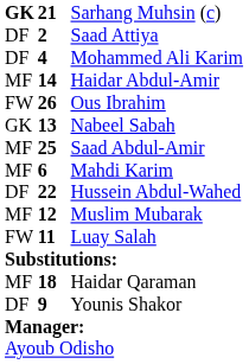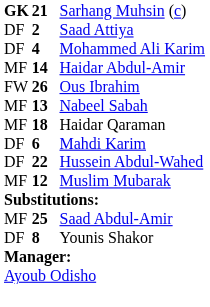 <table style="font-size: 90%" cellspacing="0" cellpadding="0" align="center">
 <tr>
 <td colspan="4"></td>
 </tr>
 <tr>
 <th width="25"></th>
 <th width="25"></th>
 </tr>
 <tr>
 <td><strong>GK</strong></td>
 <td><strong>21</strong></td>
 <td> <a href='#'>Sarhang Muhsin</a> (<a href='#'>c</a>)</td>
 </tr>
 <tr>
 <td>DF</td>
 <td><strong>2</strong></td>
 <td> <a href='#'>Saad Attiya</a></td>
 <td></td>
 </tr>
 <tr>
 <td>DF</td>
 <td><strong>4</strong></td>
 <td> <a href='#'>Mohammed Ali Karim</a></td>
 </tr>
 <tr>
 <td>MF</td>
 <td><strong>14</strong></td>
 <td> <a href='#'>Haidar Abdul-Amir</a></td>
 </tr>
 <tr>
 <td>FW</td>
 <td><strong>26</strong></td>
 <td> <a href='#'>Ous Ibrahim</a></td>
 </tr>
 <tr>
-<td>GK</td>
+<td>MF</td>
 <td><strong>13</strong></td>
 <td> <a href='#'>Nabeel Sabah</a></td>
 </tr>
 <tr>
 <td>MF</td>
-<td><strong>25</strong></td>
-<td> <a href='#'>Saad Abdul-Amir</a></td>
+<td><strong>18</strong></td>
+<td> Haidar Qaraman</td>
 <td></td>
 <td></td>
 </tr>
 <tr>
-<td>MF</td>
+<td>DF</td>
 <td><strong>6</strong></td>
 <td> <a href='#'>Mahdi Karim</a></td>
 </tr>
 <tr>
 <td>DF</td>
 <td><strong>22</strong></td>
 <td> <a href='#'>Hussein Abdul-Wahed</a></td>
 </tr>
 <tr>
 <td>MF</td>
 <td><strong>12</strong></td>
 <td> <a href='#'>Muslim Mubarak</a></td>
 </tr>
 <tr>
-<td>FW</td>
-<td><strong>11</strong></td>
-<td> <a href='#'>Luay Salah</a></td>
-<td></td>
-<td></td>
-</tr>
-<tr>
 <td colspan=4><strong>Substitutions:</strong></td>
 </tr>
 <tr>
 <td>MF</td>
-<td><strong>18</strong></td>
-<td> Haidar Qaraman</td>
+<td><strong>25</strong></td>
+<td> <a href='#'>Saad Abdul-Amir</a></td>
 <td></td>
 <td></td>
 </tr>
 <tr>
 <td>DF</td>
-<td><strong>9</strong></td>
+<td><strong>8</strong></td>
 <td> Younis Shakor</td>
 <td></td>
 <td></td>
 </tr>
 <tr>
 <td colspan=4><strong>Manager:</strong></td>
 </tr>
 <tr>
 <td colspan="4"> <a href='#'>Ayoub Odisho</a></td>
 </tr>
 </table>
